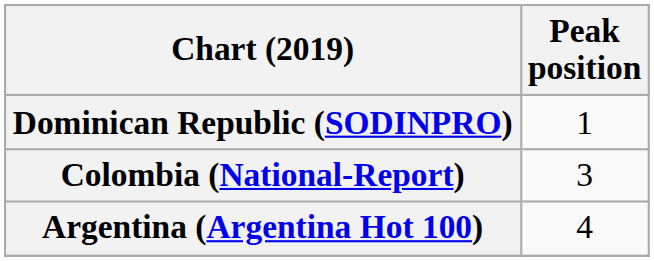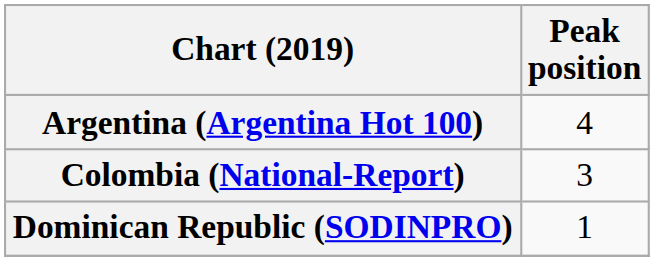 <table class="wikitable sortable plainrowheaders" style="text-align:center">
 <tr>
 <th scope="col">Chart (2019)</th>
 <th scope="col">Peak<br>position</th>
 </tr>
 <tr>
-<th scope="row">Dominican Republic (<a href='#'>SODINPRO</a>)</th>
-<td>1</td>
+<th scope="row">Argentina (<a href='#'>Argentina Hot 100</a>)</th>
+<td>4</td>
 </tr>
 <tr>
 <th scope="row">Colombia (<a href='#'>National-Report</a>)</th>
 <td>3</td>
 </tr>
 <tr>
-<th scope="row">Argentina (<a href='#'>Argentina Hot 100</a>)</th>
-<td>4</td>
+<th scope="row">Dominican Republic (<a href='#'>SODINPRO</a>)</th>
+<td>1</td>
 </tr>
 <tr>
 </tr>
 <tr>
 </tr>
 <tr>
 </tr>
 <tr>
 </tr>
 <tr>
 </tr>
 </table>
